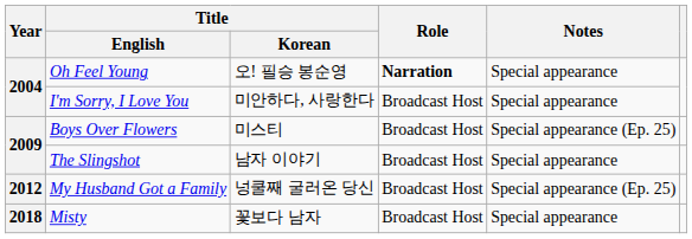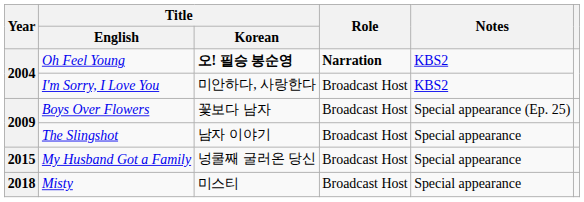 <table class="wikitable sortable plainrowheaders">
 <tr>
 <th rowspan="2">Year</th>
 <th colspan="2">Title</th>
 <th rowspan="2">Role</th>
 <th rowspan="2">Notes</th>
 <th rowspan="2"></th>
 </tr>
 <tr>
 <th scope="col">English</th>
 <th scope="col">Korean</th>
 </tr>
 <tr>
 <th rowspan="2" scope="row">2004</th>
 <td><em><a href='#'>Oh Feel Young</a></em></td>
-<td>오! 필승 봉순영</td>
+<td><strong>오! 필승 봉순영</strong></td>
 <td><strong>Narration</strong></td>
-<td>Special appearance</td>
+<td><a href='#'>KBS2</a></td>
 <td rowspan="2"></td>
 </tr>
 <tr>
 <td><em><a href='#'>I'm Sorry, I Love You</a></em></td>
 <td>미안하다, 사랑한다</td>
 <td>Broadcast Host</td>
-<td>Special appearance</td>
+<td><a href='#'>KBS2</a></td>
 </tr>
 <tr>
 <th rowspan="2" scope="row">2009</th>
 <td><a href='#'><em>Boys Over Flowers</em></a></td>
-<td>미스티</td>
+<td>꽃보다 남자</td>
 <td>Broadcast Host</td>
 <td>Special appearance (Ep. 25)</td>
 <td></td>
 </tr>
 <tr>
 <td><em><a href='#'>The Slingshot</a></em></td>
 <td>남자 이야기</td>
 <td>Broadcast Host</td>
 <td>Special appearance</td>
 <td></td>
 </tr>
 <tr>
-<th scope="row">2012</th>
+<th scope="row">2015</th>
 <td><em><a href='#'>My Husband Got a Family</a></em></td>
 <td>넝쿨째 굴러온 당신</td>
 <td>Broadcast Host</td>
-<td>Special appearance (Ep. 25)</td>
+<td>Special appearance</td>
 <td></td>
 </tr>
 <tr>
 <th scope="row">2018</th>
 <td><a href='#'><em>Misty</em></a></td>
-<td>꽃보다 남자</td>
+<td>미스티</td>
 <td>Broadcast Host</td>
 <td>Special appearance</td>
 <td></td>
 </tr>
 </table>
